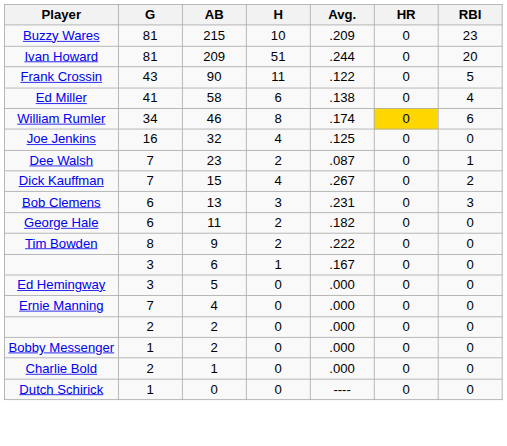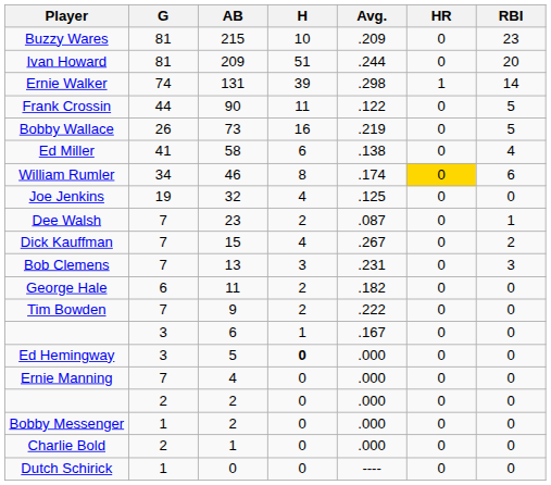 <table class="wikitable sortable">
 <tr>
 <th bgcolor="#DDDDFF" width="16%">Player</th>
 <th bgcolor="#DDDDFF" width="9%">G</th>
 <th bgcolor="#DDDDFF" width="9%">AB</th>
 <th bgcolor="#DDDDFF" width="9%">H</th>
 <th bgcolor="#DDDDFF" width="9%">Avg.</th>
 <th bgcolor="#DDDDFF" width="9%">HR</th>
 <th bgcolor="#DDDDFF" width="9%">RBI</th>
 </tr>
 <tr align="center">
 <td><a href='#'>Buzzy Wares</a></td>
 <td>81</td>
 <td>215</td>
 <td>10</td>
 <td>.209</td>
 <td>0</td>
 <td>23</td>
 </tr>
 <tr align=center>
 <td><a href='#'>Ivan Howard</a></td>
 <td>81</td>
 <td>209</td>
 <td>51</td>
 <td>.244</td>
 <td>0</td>
 <td>20</td>
 </tr>
 <tr align=center>
+<td><a href='#'>Ernie Walker</a></td>
+<td>74</td>
+<td>131</td>
+<td>39</td>
+<td>.298</td>
+<td>1</td>
+<td>14</td>
+</tr>
+<tr align=center>
 <td><a href='#'>Frank Crossin</a></td>
-<td>43</td>
+<td>44</td>
 <td>90</td>
 <td>11</td>
 <td>.122</td>
+<td>0</td>
+<td>5</td>
+</tr>
+<tr align=center>
+<td><a href='#'>Bobby Wallace</a></td>
+<td>26</td>
+<td>73</td>
+<td>16</td>
+<td>.219</td>
 <td>0</td>
 <td>5</td>
 </tr>
 <tr align=center>
 <td><a href='#'>Ed Miller</a></td>
 <td>41</td>
 <td>58</td>
 <td>6</td>
 <td>.138</td>
 <td>0</td>
 <td>4</td>
 </tr>
 <tr align=center>
 <td><a href='#'>William Rumler</a></td>
 <td>34</td>
 <td>46</td>
 <td>8</td>
 <td>.174</td>
 <td style="background: gold;">0</td>
 <td>6</td>
 </tr>
 <tr align=center>
 <td><a href='#'>Joe Jenkins</a></td>
-<td>16</td>
+<td>19</td>
 <td>32</td>
 <td>4</td>
 <td>.125</td>
 <td>0</td>
 <td>0</td>
 </tr>
 <tr align=center>
 <td><a href='#'>Dee Walsh</a></td>
 <td>7</td>
 <td>23</td>
 <td>2</td>
 <td>.087</td>
 <td>0</td>
 <td>1</td>
 </tr>
 <tr align=center>
 <td><a href='#'>Dick Kauffman</a></td>
 <td>7</td>
 <td>15</td>
 <td>4</td>
 <td>.267</td>
 <td>0</td>
 <td>2</td>
 </tr>
 <tr align=center>
 <td><a href='#'>Bob Clemens</a></td>
-<td>6</td>
+<td>7</td>
 <td>13</td>
 <td>3</td>
 <td>.231</td>
 <td>0</td>
 <td>3</td>
 </tr>
 <tr align=center>
 <td><a href='#'>George Hale</a></td>
 <td>6</td>
 <td>11</td>
 <td>2</td>
 <td>.182</td>
 <td>0</td>
 <td>0</td>
 </tr>
 <tr align=center>
 <td><a href='#'>Tim Bowden</a></td>
-<td>8</td>
+<td>7</td>
 <td>9</td>
 <td>2</td>
 <td>.222</td>
 <td>0</td>
 <td>0</td>
 </tr>
 <tr align=center>
 <td></td>
 <td>3</td>
 <td>6</td>
 <td>1</td>
 <td>.167</td>
 <td>0</td>
 <td>0</td>
 </tr>
 <tr align="center">
 <td><a href='#'>Ed Hemingway</a></td>
 <td>3</td>
 <td>5</td>
-<td>0</td>
+<td><strong>0</strong></td>
 <td>.000</td>
 <td>0</td>
 <td>0</td>
 </tr>
 <tr align=center>
 <td><a href='#'>Ernie Manning</a></td>
 <td>7</td>
 <td>4</td>
 <td>0</td>
 <td>.000</td>
 <td>0</td>
 <td>0</td>
 </tr>
 <tr align=center>
 <td></td>
 <td>2</td>
 <td>2</td>
 <td>0</td>
 <td>.000</td>
 <td>0</td>
 <td>0</td>
 </tr>
 <tr align="center">
 <td><a href='#'>Bobby Messenger</a></td>
 <td>1</td>
 <td>2</td>
 <td>0</td>
 <td>.000</td>
 <td>0</td>
 <td>0</td>
 </tr>
 <tr align=center>
 <td><a href='#'>Charlie Bold</a></td>
 <td>2</td>
 <td>1</td>
 <td>0</td>
 <td>.000</td>
 <td>0</td>
 <td>0</td>
 </tr>
 <tr align=center>
 <td><a href='#'>Dutch Schirick</a></td>
 <td>1</td>
 <td>0</td>
 <td>0</td>
 <td>----</td>
 <td>0</td>
 <td>0</td>
 </tr>
 </table>
